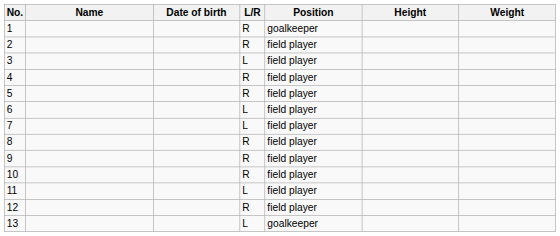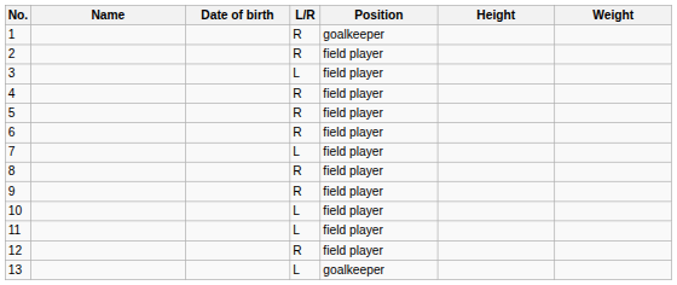 <table class=wikitable sortable style=font-size:100%; text-align:center;>
 <tr>
 <th>No.</th>
 <th style=width:12em>Name</th>
 <th style=width:8em>Date of birth</th>
 <th style=width:2em>L/R</th>
 <th style=width:9em>Position</th>
 <th style=width:9em>Height</th>
 <th style=width:9em>Weight</th>
 </tr>
 <tr>
 <td>1</td>
 <td align=left></td>
 <td></td>
 <td>R</td>
 <td>goalkeeper</td>
 <td></td>
 <td></td>
 </tr>
 <tr>
 <td>2</td>
 <td align=left></td>
 <td></td>
 <td>R</td>
 <td>field player</td>
 <td></td>
 <td></td>
 </tr>
 <tr>
 <td>3</td>
 <td align=left></td>
 <td></td>
 <td>L</td>
 <td>field player</td>
 <td></td>
 <td></td>
 </tr>
 <tr>
 <td>4</td>
 <td align=left></td>
 <td></td>
 <td>R</td>
 <td>field player</td>
 <td></td>
 <td></td>
 </tr>
 <tr>
 <td>5</td>
 <td align=left></td>
 <td></td>
 <td>R</td>
 <td>field player</td>
 <td></td>
 <td></td>
 </tr>
 <tr>
 <td>6</td>
 <td align=left></td>
 <td></td>
-<td>L</td>
+<td>R</td>
 <td>field player</td>
 <td></td>
 <td></td>
 </tr>
 <tr>
 <td>7</td>
 <td align=left></td>
 <td></td>
 <td>L</td>
 <td>field player</td>
 <td></td>
 <td></td>
 </tr>
 <tr>
 <td>8</td>
 <td align=left></td>
 <td></td>
 <td>R</td>
 <td>field player</td>
 <td></td>
 <td></td>
 </tr>
 <tr>
 <td>9</td>
 <td align=left></td>
 <td></td>
 <td>R</td>
 <td>field player</td>
 <td></td>
 <td></td>
 </tr>
 <tr>
 <td>10</td>
 <td align=left></td>
 <td></td>
-<td>R</td>
+<td>L</td>
 <td>field player</td>
 <td></td>
 <td></td>
 </tr>
 <tr>
 <td>11</td>
 <td align=left></td>
 <td></td>
 <td>L</td>
 <td>field player</td>
 <td></td>
 <td></td>
 </tr>
 <tr>
 <td>12</td>
 <td align=left></td>
 <td></td>
 <td>R</td>
 <td>field player</td>
 <td></td>
 <td></td>
 </tr>
 <tr>
 <td>13</td>
 <td align=left></td>
 <td></td>
 <td>L</td>
 <td>goalkeeper</td>
 <td></td>
 <td></td>
 </tr>
 </table>
